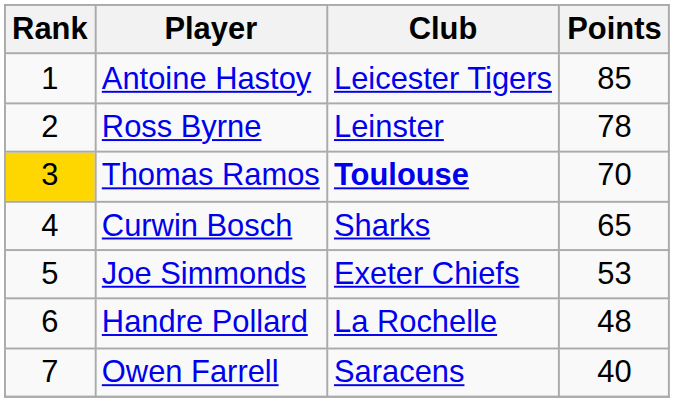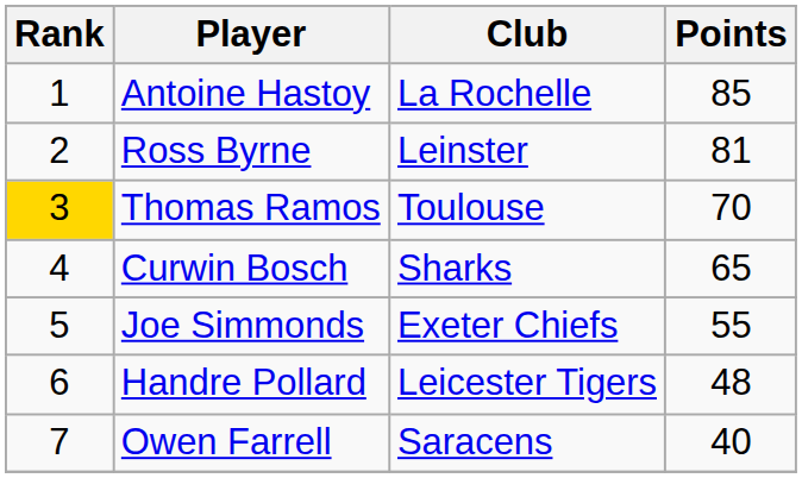 <table class="wikitable" style="text-align:center">
 <tr>
 <th>Rank</th>
 <th>Player</th>
 <th>Club</th>
 <th style="width:50px;">Points</th>
 </tr>
 <tr>
 <td>1</td>
 <td align=left> <a href='#'>Antoine Hastoy</a></td>
-<td align=left> <a href='#'>Leicester Tigers</a></td>
+<td align=left> <a href='#'>La Rochelle</a></td>
 <td>85</td>
 </tr>
 <tr>
 <td>2</td>
 <td align=left> <a href='#'>Ross Byrne</a></td>
 <td align=left> <a href='#'>Leinster</a></td>
-<td>78</td>
+<td>81</td>
 </tr>
 <tr>
 <td style="background: gold;">3</td>
 <td align=left> <a href='#'>Thomas Ramos</a></td>
-<td align=left><strong> <a href='#'>Toulouse</a></strong></td>
+<td align=left> <a href='#'>Toulouse</a></td>
 <td>70</td>
 </tr>
 <tr>
 <td>4</td>
 <td align=left> <a href='#'>Curwin Bosch</a></td>
 <td align=left> <a href='#'>Sharks</a></td>
 <td>65</td>
 </tr>
 <tr>
 <td>5</td>
 <td align=left> <a href='#'>Joe Simmonds</a></td>
 <td align=left> <a href='#'>Exeter Chiefs</a></td>
-<td>53</td>
+<td>55</td>
 </tr>
 <tr>
 <td>6</td>
 <td align=left> <a href='#'>Handre Pollard</a></td>
-<td align=left> <a href='#'>La Rochelle</a></td>
+<td align=left> <a href='#'>Leicester Tigers</a></td>
 <td>48</td>
 </tr>
 <tr>
 <td>7</td>
 <td align=left> <a href='#'>Owen Farrell</a></td>
 <td align=left> <a href='#'>Saracens</a></td>
 <td>40</td>
 </tr>
 <tr>
 </tr>
 </table>
